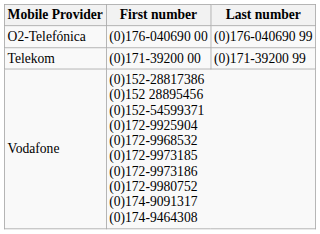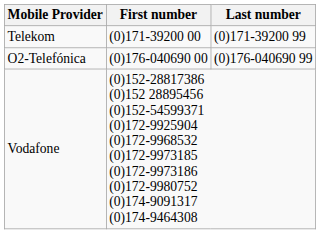 <table class="wikitable sortable">
 <tr>
 <th>Mobile Provider</th>
 <th>First number</th>
 <th class="unsortable">Last number</th>
 </tr>
 <tr>
+<td>Telekom</td>
+<td data-sort-value="0171">(0)171-39200 00</td>
+<td>(0)171-39200 99</td>
+</tr>
+<tr>
 <td>O2-Telefónica</td>
 <td data-sort-value="0176">(0)176-040690 00</td>
 <td>(0)176-040690 99</td>
-</tr>
-<tr>
-<td>Telekom</td>
-<td data-sort-value="0171">(0)171-39200 00</td>
-<td>(0)171-39200 99</td>
 </tr>
 <tr>
 <td>Vodafone</td>
 <td data-sort-value="0152" colspan="2">(0)152-28817386<br>(0)152 28895456<br>(0)152-54599371<br>(0)172-9925904<br>(0)172-9968532<br>(0)172-9973185<br>(0)172-9973186<br>(0)172-9980752<br>(0)174-9091317<br>(0)174-9464308</td>
 </tr>
 </table>
